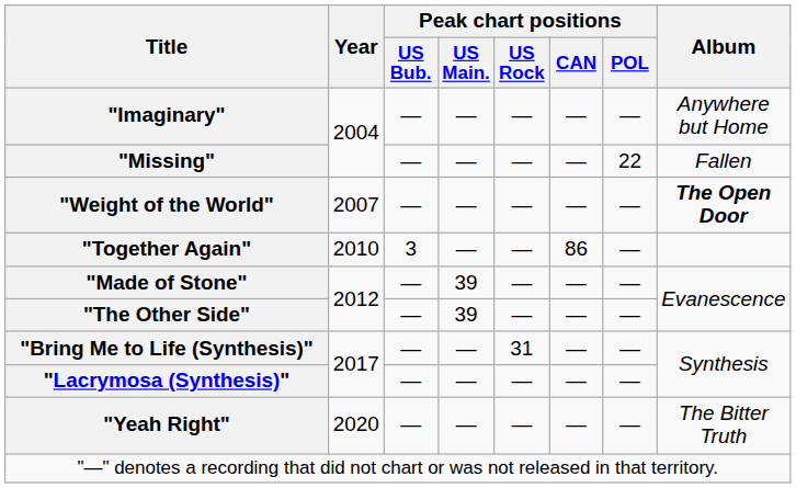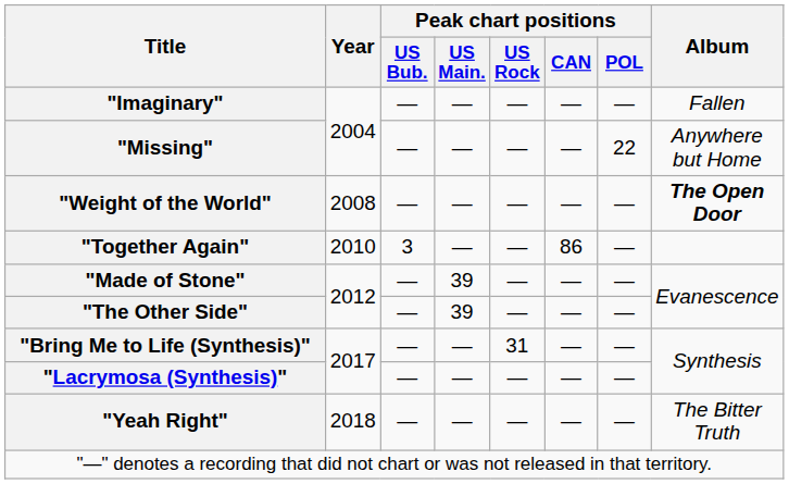 <table class="wikitable plainrowheaders" style="text-align:center">
 <tr>
 <th scope="col" rowspan="2" style="width:18em;">Title</th>
 <th scope="col" rowspan="2" style="width:1em;">Year</th>
 <th scope="col" colspan="5">Peak chart positions</th>
 <th scope="col" rowspan="2">Album</th>
 </tr>
 <tr>
 <th scope="col" style="width:2.5em;font-size:90%;"><a href='#'>US<br>Bub.</a><br></th>
 <th scope="col" style="width:2.5em;font-size:90%;"><a href='#'>US<br>Main.</a><br></th>
 <th scope="col" style="width:2.5em;font-size:90%;"><a href='#'>US<br>Rock</a><br></th>
 <th scope="col" style="width:2.5em;font-size:90%;"><a href='#'>CAN</a><br></th>
 <th scope="col" style="width:2.5em;font-size:90%;"><a href='#'>POL</a><br></th>
 </tr>
 <tr>
 <th scope="row">"Imaginary"</th>
 <td rowspan="2">2004</td>
 <td>—</td>
 <td>—</td>
 <td>—</td>
 <td>—</td>
 <td>—</td>
-<td><em>Anywhere but Home</em></td>
+<td><em>Fallen</em></td>
 </tr>
 <tr>
 <th scope="row">"Missing"</th>
 <td>—</td>
 <td>—</td>
 <td>—</td>
 <td>—</td>
 <td>22</td>
-<td><em>Fallen</em></td>
+<td><em>Anywhere but Home</em></td>
 </tr>
 <tr>
 <th scope="row">"Weight of the World"</th>
-<td>2007</td>
+<td>2008</td>
 <td>—</td>
 <td>—</td>
 <td>—</td>
 <td>—</td>
 <td>—</td>
 <td><strong><em>The Open Door</em></strong></td>
 </tr>
 <tr>
 <th scope="row">"Together Again"</th>
 <td>2010</td>
 <td>3</td>
 <td>—</td>
 <td>—</td>
 <td>86</td>
 <td>—</td>
 <td></td>
 </tr>
 <tr>
 <th scope="row">"Made of Stone"</th>
 <td rowspan="2">2012</td>
 <td>—</td>
 <td>39</td>
 <td>—</td>
 <td>—</td>
 <td>—</td>
 <td rowspan="2"><em>Evanescence</em></td>
 </tr>
 <tr>
 <th scope="row">"The Other Side"</th>
 <td>—</td>
 <td>39</td>
 <td>—</td>
 <td>—</td>
 <td>—</td>
 </tr>
 <tr>
 <th scope="row">"Bring Me to Life (Synthesis)"</th>
 <td rowspan="2">2017</td>
 <td>—</td>
 <td>—</td>
 <td>31</td>
 <td>—</td>
 <td>—</td>
 <td rowspan="2"><em>Synthesis</em></td>
 </tr>
 <tr>
 <th scope="row">"<a href='#'>Lacrymosa (Synthesis)</a>"</th>
 <td>—</td>
 <td>—</td>
 <td>—</td>
 <td>—</td>
 <td>—</td>
 </tr>
 <tr>
 <th scope="row">"Yeah Right"</th>
-<td>2020</td>
+<td>2018</td>
 <td>—</td>
 <td>—</td>
 <td>—</td>
 <td>—</td>
 <td>—</td>
 <td><em>The Bitter Truth</em></td>
 </tr>
 <tr>
 <td colspan="12" style="font-size:90%">"—" denotes a recording that did not chart or was not released in that territory.</td>
 </tr>
 </table>
